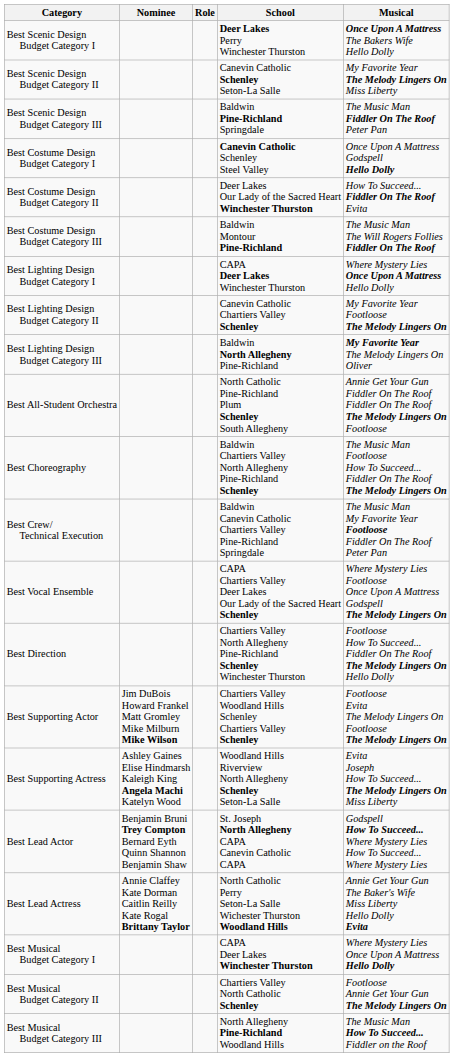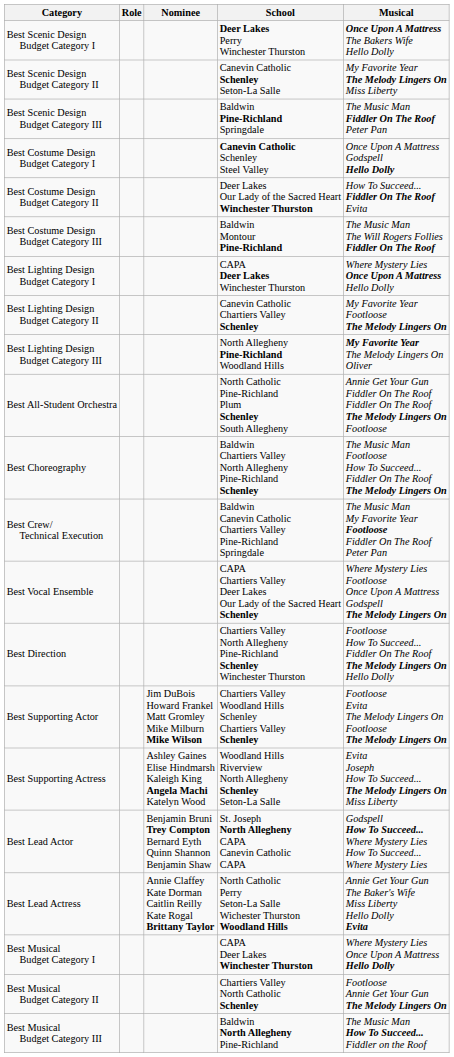 <table class="wikitable">
 <tr>
 <th>Category</th>
+<th>Role</th>
 <th>Nominee</th>
-<th>Role</th>
 <th>School</th>
 <th>Musical</th>
 </tr>
 <tr>
 <td>Best Scenic Design<br>     Budget Category I</td>
 <td></td>
 <td></td>
 <td><strong>Deer Lakes</strong><br>Perry<br>Winchester Thurston</td>
 <td><strong><em>Once Upon A Mattress</em></strong><br><em>The Bakers Wife</em><br><em>Hello Dolly</em></td>
 </tr>
 <tr>
 <td>Best Scenic Design<br>     Budget Category II</td>
 <td></td>
 <td></td>
 <td>Canevin Catholic<br><strong>Schenley</strong><br>Seton-La Salle</td>
 <td><em>My Favorite Year</em><br><strong><em>The Melody Lingers On</em></strong><br><em>Miss Liberty</em></td>
 </tr>
 <tr>
 <td>Best Scenic Design<br>     Budget Category III</td>
 <td></td>
 <td></td>
 <td>Baldwin<br><strong>Pine-Richland</strong><br>Springdale</td>
 <td><em>The Music Man</em><br><strong><em>Fiddler On The Roof</em></strong><br><em>Peter Pan</em></td>
 </tr>
 <tr>
 <td>Best Costume Design<br>     Budget Category I</td>
 <td></td>
 <td></td>
 <td><strong>Canevin Catholic</strong><br>Schenley<br>Steel Valley</td>
 <td><em>Once Upon A Mattress</em><br><em>Godspell</em><br><strong><em>Hello Dolly</em></strong></td>
 </tr>
 <tr>
 <td>Best Costume Design<br>     Budget Category II</td>
 <td></td>
 <td></td>
 <td>Deer Lakes<br>Our Lady of the Sacred Heart<br><strong>Winchester Thurston</strong></td>
 <td><em>How To Succeed...</em><br><strong><em>Fiddler On The Roof</em></strong><br><em>Evita</em></td>
 </tr>
 <tr>
 <td>Best Costume Design<br>     Budget Category III</td>
 <td></td>
 <td></td>
 <td>Baldwin<br>Montour<br><strong>Pine-Richland</strong></td>
 <td><em>The Music Man</em><br><em>The Will Rogers Follies</em><br><strong><em>Fiddler On The Roof</em></strong></td>
 </tr>
 <tr>
 <td>Best Lighting Design<br>     Budget Category I</td>
 <td></td>
 <td></td>
 <td>CAPA<br><strong>Deer Lakes</strong><br>Winchester Thurston</td>
 <td><em>Where Mystery Lies</em><br><strong><em>Once Upon A Mattress</em></strong><br><em>Hello Dolly</em></td>
 </tr>
 <tr>
 <td>Best Lighting Design<br>     Budget Category II</td>
 <td></td>
 <td></td>
 <td>Canevin Catholic<br>Chartiers Valley<br><strong>Schenley</strong></td>
 <td><em>My Favorite Year</em><br><em>Footloose</em><br><strong><em>The Melody Lingers On</em></strong></td>
 </tr>
 <tr>
 <td>Best Lighting Design<br>     Budget Category III</td>
 <td></td>
 <td></td>
-<td>Baldwin<br><strong>North Allegheny</strong><br>Pine-Richland</td>
+<td>North Allegheny<br><strong>Pine-Richland</strong><br>Woodland Hills</td>
 <td><strong><em>My Favorite Year</em></strong><br><em>The Melody Lingers On</em><br><em>Oliver</em></td>
 </tr>
 <tr>
 <td>Best All-Student Orchestra</td>
 <td></td>
 <td></td>
 <td>North Catholic<br>Pine-Richland<br>Plum<br><strong>Schenley</strong><br>South Allegheny</td>
 <td><em>Annie Get Your Gun</em><br><em>Fiddler On The Roof</em><br><em>Fiddler On The Roof</em><br><strong><em>The Melody Lingers On</em></strong><br><em>Footloose</em></td>
 </tr>
 <tr>
 <td>Best Choreography</td>
 <td></td>
 <td></td>
 <td>Baldwin<br>Chartiers Valley<br>North Allegheny<br>Pine-Richland<br><strong>Schenley</strong></td>
 <td><em>The Music Man</em><br><em>Footloose</em><br><em>How To Succeed...</em><br><em>Fiddler On The Roof</em><br><strong><em>The Melody Lingers On</em></strong></td>
 </tr>
 <tr>
 <td>Best Crew/<br>     Technical Execution</td>
 <td></td>
 <td></td>
 <td>Baldwin<br>Canevin Catholic<br>Chartiers Valley<br>Pine-Richland<br>Springdale</td>
 <td><em>The Music Man</em><br><em>My Favorite Year</em><br><strong><em>Footloose</em></strong><br><em>Fiddler On The Roof</em><br><em>Peter Pan</em></td>
 </tr>
 <tr>
 <td>Best Vocal Ensemble</td>
 <td></td>
 <td></td>
 <td>CAPA<br>Chartiers Valley<br>Deer Lakes<br>Our Lady of the Sacred Heart<br><strong>Schenley</strong></td>
 <td><em>Where Mystery Lies</em><br><em>Footloose</em><br><em>Once Upon A Mattress</em><br><em>Godspell</em><br><strong><em>The Melody Lingers On</em></strong></td>
 </tr>
 <tr>
 <td>Best Direction</td>
 <td></td>
 <td></td>
 <td>Chartiers Valley<br>North Allegheny<br>Pine-Richland<br><strong>Schenley</strong><br>Winchester Thurston</td>
 <td><em>Footloose</em><br><em>How To Succeed...</em><br><em>Fiddler On The Roof</em><br><strong><em>The Melody Lingers On</em></strong><br><em>Hello Dolly</em></td>
 </tr>
 <tr>
 <td>Best Supporting Actor</td>
+<td></td>
 <td>Jim DuBois<br>Howard Frankel<br>Matt Gromley<br>Mike Milburn<br><strong>Mike Wilson</strong></td>
-<td></td>
 <td>Chartiers Valley<br>Woodland Hills<br>Schenley<br>Chartiers Valley<br><strong>Schenley</strong></td>
 <td><em>Footloose</em><br><em>Evita</em><br><em>The Melody Lingers On</em><br><em>Footloose</em><br><strong><em>The Melody Lingers On</em></strong></td>
 </tr>
 <tr>
 <td>Best Supporting Actress</td>
+<td></td>
 <td>Ashley Gaines<br>Elise Hindmarsh<br>Kaleigh King<br><strong>Angela Machi</strong><br>Katelyn Wood</td>
-<td></td>
 <td>Woodland Hills<br>Riverview<br>North Allegheny<br><strong>Schenley</strong><br>Seton-La Salle</td>
 <td><em>Evita</em><br><em>Joseph</em><br><em>How To Succeed...</em><br><strong><em>The Melody Lingers On</em></strong><br><em>Miss Liberty</em></td>
 </tr>
 <tr>
 <td>Best Lead Actor</td>
+<td></td>
 <td>Benjamin Bruni<br><strong>Trey Compton</strong><br>Bernard Eyth<br>Quinn Shannon<br>Benjamin Shaw</td>
-<td></td>
 <td>St. Joseph<br><strong>North Allegheny</strong><br>CAPA<br>Canevin Catholic<br>CAPA</td>
 <td><em>Godspell</em><br><strong><em>How To Succeed...</em></strong><br><em>Where Mystery Lies</em><br><em>How To Succeed...</em><br><em>Where Mystery Lies</em></td>
 </tr>
 <tr>
 <td>Best Lead Actress</td>
+<td></td>
 <td>Annie Claffey<br>Kate Dorman<br>Caitlin Reilly<br>Kate Rogal<br><strong>Brittany Taylor</strong></td>
-<td></td>
 <td>North Catholic<br>Perry<br>Seton-La Salle<br>Wichester Thurston<br><strong>Woodland Hills</strong></td>
 <td><em>Annie Get Your Gun</em><br><em>The Baker's Wife</em><br><em>Miss Liberty</em><br><em>Hello Dolly</em><br><strong><em>Evita</em></strong></td>
 </tr>
 <tr>
 <td>Best Musical<br>     Budget Category I</td>
 <td></td>
 <td></td>
 <td>CAPA<br>Deer Lakes<br><strong>Winchester Thurston</strong></td>
 <td><em>Where Mystery Lies</em><br><em>Once Upon A Mattress</em><br><strong><em>Hello Dolly</em></strong></td>
 </tr>
 <tr>
 <td>Best Musical<br>     Budget Category II</td>
 <td></td>
 <td></td>
 <td>Chartiers Valley<br>North Catholic<br><strong>Schenley</strong></td>
 <td><em>Footloose</em><br><em>Annie Get Your Gun</em><br><strong><em>The Melody Lingers On</em></strong></td>
 </tr>
 <tr>
 <td>Best Musical<br>     Budget Category III</td>
 <td></td>
 <td></td>
-<td>North Allegheny<br><strong>Pine-Richland</strong><br>Woodland Hills</td>
+<td>Baldwin<br><strong>North Allegheny</strong><br>Pine-Richland</td>
 <td><em>The Music Man</em><br><strong><em>How To Succeed...</em></strong><br><em>Fiddler on the Roof</em></td>
 </tr>
 </table>
